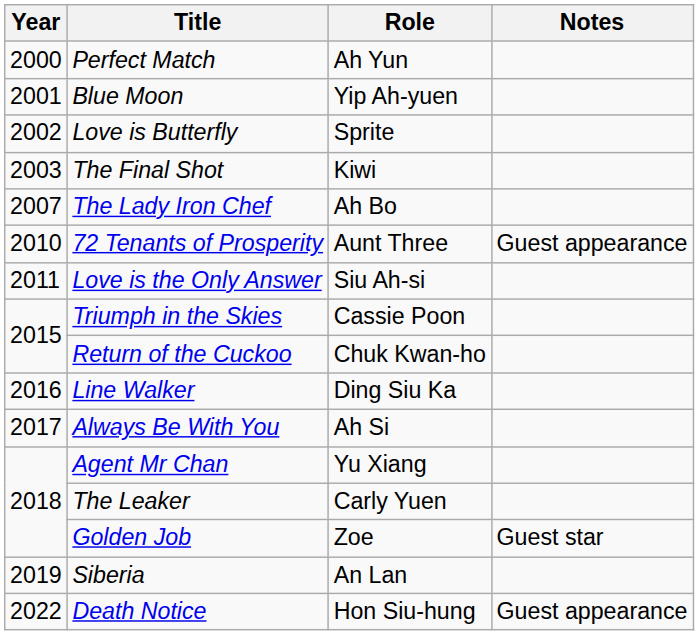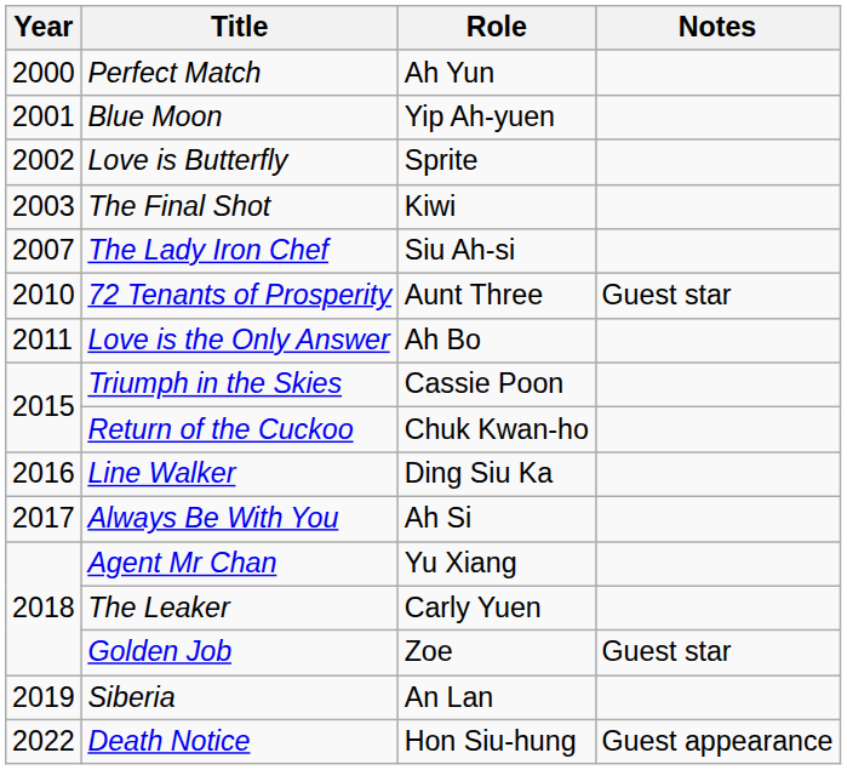 <table class="wikitable sortable">
 <tr>
 <th>Year</th>
 <th>Title</th>
 <th>Role</th>
 <th class="unsortable">Notes</th>
 </tr>
 <tr>
 <td>2000</td>
 <td><em>Perfect Match</em></td>
 <td>Ah Yun</td>
 <td></td>
 </tr>
 <tr>
 <td>2001</td>
 <td><em>Blue Moon</em></td>
 <td>Yip Ah-yuen</td>
 <td></td>
 </tr>
 <tr>
 <td>2002</td>
 <td><em>Love is Butterfly</em></td>
 <td>Sprite</td>
 <td></td>
 </tr>
 <tr>
 <td>2003</td>
 <td><em>The Final Shot</em></td>
 <td>Kiwi</td>
 <td></td>
 </tr>
 <tr>
 <td>2007</td>
 <td><em><a href='#'>The Lady Iron Chef</a></em></td>
-<td>Ah Bo</td>
+<td>Siu Ah-si</td>
 <td></td>
 </tr>
 <tr>
 <td>2010</td>
 <td><em><a href='#'>72 Tenants of Prosperity</a></em></td>
 <td>Aunt Three</td>
-<td>Guest appearance</td>
+<td>Guest star</td>
 </tr>
 <tr>
 <td>2011</td>
 <td><em><a href='#'>Love is the Only Answer</a></em></td>
-<td>Siu Ah-si</td>
+<td>Ah Bo</td>
 <td></td>
 </tr>
 <tr>
 <td rowspan="2">2015</td>
 <td><em><a href='#'>Triumph in the Skies</a></em></td>
 <td>Cassie Poon</td>
 <td></td>
 </tr>
 <tr>
 <td><em><a href='#'>Return of the Cuckoo</a></em></td>
 <td>Chuk Kwan-ho</td>
 <td></td>
 </tr>
 <tr>
 <td>2016</td>
 <td><em><a href='#'>Line Walker</a></em></td>
 <td>Ding Siu Ka</td>
 <td></td>
 </tr>
 <tr>
 <td>2017</td>
 <td><em><a href='#'>Always Be With You</a></em></td>
 <td>Ah Si</td>
 <td></td>
 </tr>
 <tr>
 <td rowspan="3">2018</td>
 <td><em><a href='#'>Agent Mr Chan</a></em></td>
 <td>Yu Xiang</td>
 <td></td>
 </tr>
 <tr>
 <td><em>The Leaker</em></td>
 <td>Carly Yuen</td>
 <td></td>
 </tr>
 <tr>
 <td><em><a href='#'>Golden Job</a></em></td>
 <td>Zoe</td>
 <td>Guest star</td>
 </tr>
 <tr>
 <td>2019</td>
 <td><em>Siberia</em></td>
 <td>An Lan</td>
 <td></td>
 </tr>
 <tr>
 <td>2022</td>
 <td><em><a href='#'>Death Notice</a></em></td>
 <td>Hon Siu-hung</td>
 <td>Guest appearance</td>
 </tr>
 </table>
